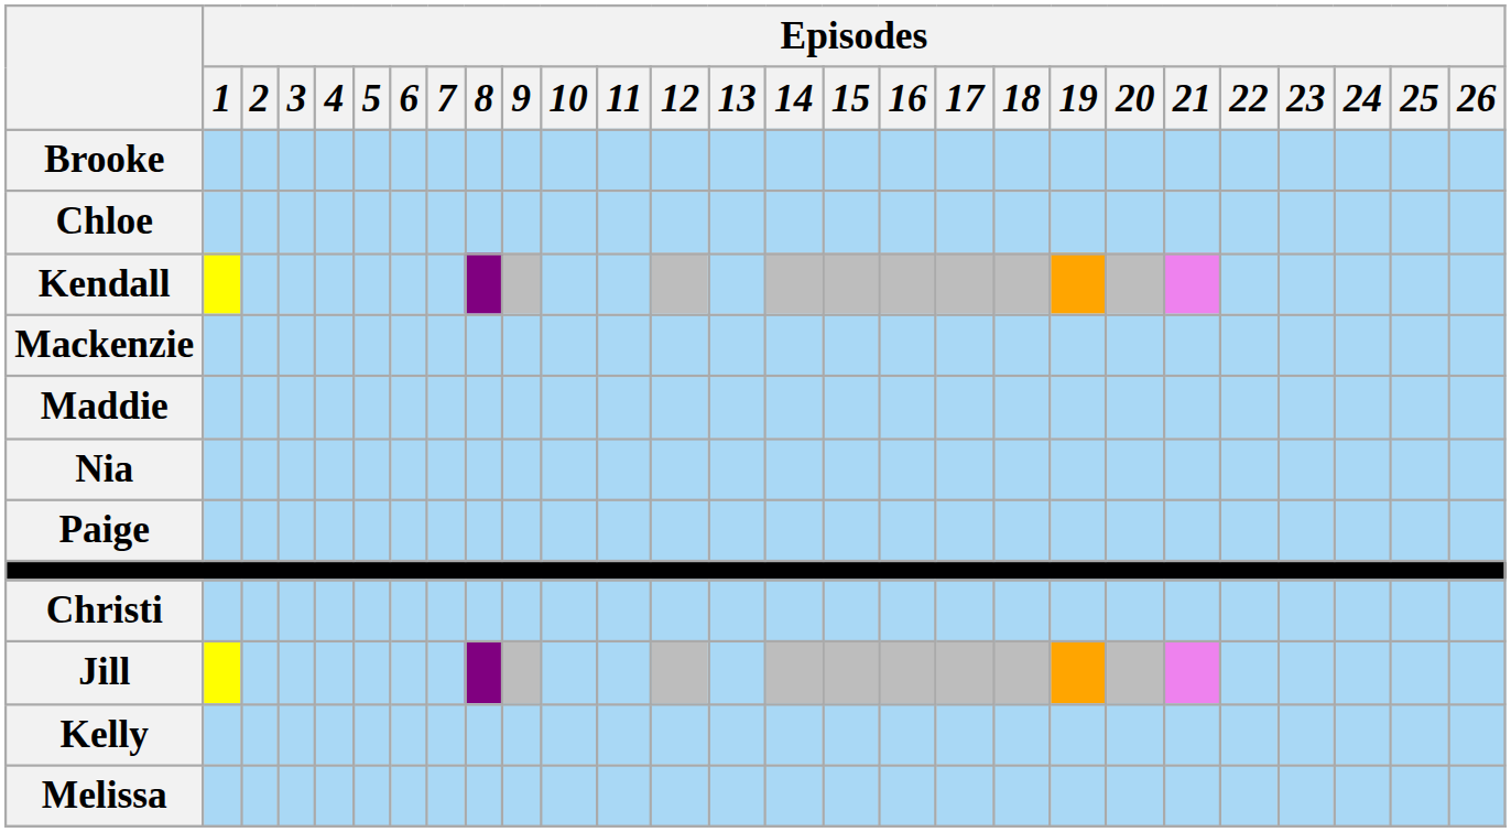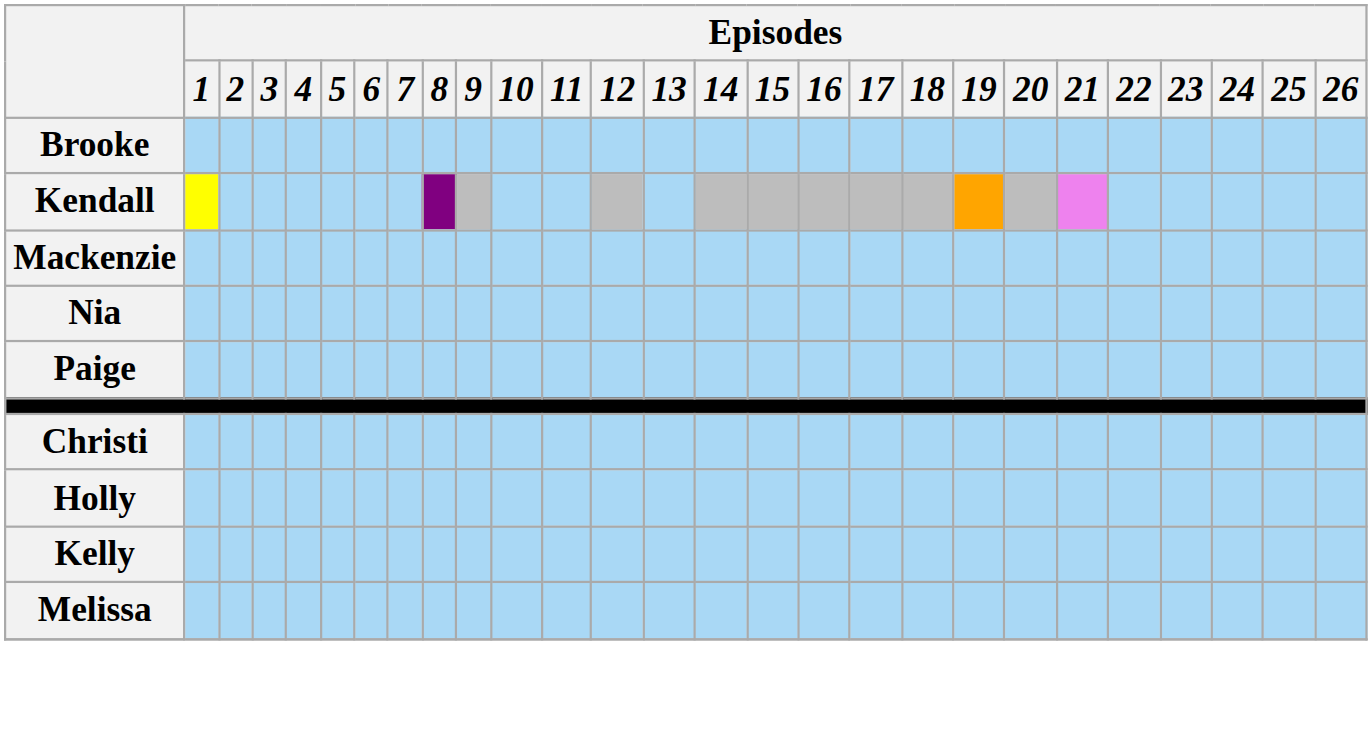 <table class="wikitable" style="text-align:center; width:80%;">
 <tr>
 <th rowspan="2" style="width:13%;"></th>
 <th colspan="26" style="text-align:center;">Episodes</th>
 </tr>
 <tr>
 <th style="text-align:center; width:6%;"><em>1</em></th>
 <th style="text-align:center; width:6%;"><em>2</em></th>
 <th style="text-align:center; width:6%;"><em>3</em></th>
 <th style="text-align:center; width:6%;"><em>4</em></th>
 <th style="text-align:center; width:6%;"><em>5</em></th>
 <th style="text-align:center; width:6%;"><em>6</em></th>
 <th style="text-align:center; width:6%;"><em>7</em></th>
 <th style="text-align:center; width:6%;"><em>8</em></th>
 <th style="text-align:center; width:6%;"><em>9</em></th>
 <th style="text-align:center; width:6%;"><em>10</em></th>
 <th style="text-align:center; width:6%;"><em>11</em></th>
 <th style="text-align:center; width:6%;"><em>12</em></th>
 <th style="text-align:center; width:6%;"><em>13</em></th>
 <th style="text-align:center; width:6%;"><em>14</em></th>
 <th style="text-align:center; width:6%;"><em>15</em></th>
 <th style="text-align:center; width:6%;"><em>16</em></th>
 <th style="text-align:center; width:6%;"><em>17</em></th>
 <th style="text-align:center; width:6%;"><em>18</em></th>
 <th style="text-align:center; width:6%;"><em>19</em></th>
 <th style="text-align:center; width:6%;"><em>20</em></th>
 <th style="text-align:center; width:6%;"><em>21</em></th>
 <th style="text-align:center; width:6%;"><em>22</em></th>
 <th style="text-align:center; width:6%;"><em>23</em></th>
 <th style="text-align:center; width:6%;"><em>24</em></th>
 <th style="text-align:center; width:6%;"><em>25</em></th>
 <th style="text-align:center; width:6%;"><em>26</em></th>
 </tr>
 <tr>
 <th>Brooke</th>
 <td style="background:#A9D8F5;"></td>
 <td style="background:#A9D8F5;"></td>
 <td style="background:#A9D8F5;"></td>
 <td style="background:#A9D8F5;"></td>
 <td style="background:#A9D8F5;"></td>
 <td style="background:#A9D8F5;"></td>
 <td style="background:#A9D8F5;"></td>
 <td style="background:#A9D8F5;"></td>
 <td style="background:#A9D8F5;"></td>
 <td style="background:#A9D8F5;"></td>
 <td style="background:#A9D8F5;"></td>
 <td style="background:#A9D8F5;"></td>
 <td style="background:#A9D8F5;"></td>
 <td style="background:#A9D8F5;"></td>
 <td style="background:#A9D8F5;"></td>
 <td style="background:#A9D8F5;"></td>
 <td style="background:#A9D8F5;"></td>
 <td style="background:#A9D8F5;"></td>
 <td style="background:#A9D8F5;"></td>
 <td style="background:#A9D8F5;"></td>
 <td style="background:#A9D8F5;"></td>
 <td style="background:#A9D8F5;"></td>
 <td style="background:#A9D8F5;"></td>
 <td style="background:#A9D8F5;"></td>
 <td style="background:#A9D8F5;"></td>
 <td style="background:#A9D8F5;"></td>
 </tr>
 <tr>
-<th>Chloe</th>
-<td style="background:#A9D8F5;"></td>
-<td style="background:#A9D8F5;"></td>
-<td style="background:#A9D8F5;"></td>
-<td style="background:#A9D8F5;"></td>
-<td style="background:#A9D8F5;"></td>
-<td style="background:#A9D8F5;"></td>
-<td style="background:#A9D8F5;"></td>
-<td style="background:#A9D8F5;"></td>
-<td style="background:#A9D8F5;"></td>
-<td style="background:#A9D8F5;"></td>
-<td style="background:#A9D8F5;"></td>
-<td style="background:#A9D8F5;"></td>
-<td style="background:#A9D8F5;"></td>
-<td style="background:#A9D8F5;"></td>
-<td style="background:#A9D8F5;"></td>
-<td style="background:#A9D8F5;"></td>
-<td style="background:#A9D8F5;"></td>
-<td style="background:#A9D8F5;"></td>
-<td style="background:#A9D8F5;"></td>
-<td style="background:#A9D8F5;"></td>
-<td style="background:#A9D8F5;"></td>
-<td style="background:#A9D8F5;"></td>
-<td style="background:#A9D8F5;"></td>
-<td style="background:#A9D8F5;"></td>
-<td style="background:#A9D8F5;"></td>
-<td style="background:#A9D8F5;"></td>
-</tr>
-<tr>
 <th>Kendall</th>
 <td style="background:yellow;"></td>
 <td style="background:#A9D8F5;"></td>
 <td style="background:#A9D8F5;"></td>
 <td style="background:#A9D8F5;"></td>
 <td style="background:#A9D8F5;"></td>
 <td style="background:#A9D8F5;"></td>
 <td style="background:#A9D8F5;"></td>
 <td style="background:purple;"></td>
 <td style="background:#BDBDBD;"></td>
 <td style="background:#A9D8F5;"></td>
 <td style="background:#A9D8F5;"></td>
 <td style="background:#BDBDBD;"></td>
 <td style="background:#A9D8F5;"></td>
 <td style="background:#BDBDBD;"></td>
 <td style="background:#BDBDBD;"></td>
 <td style="background:#BDBDBD;"></td>
 <td style="background:#BDBDBD;"></td>
 <td style="background:#BDBDBD;"></td>
 <td style="background:orange;"></td>
 <td style="background:#BDBDBD;"></td>
 <td style="background:violet;"></td>
 <td style="background:#A9D8F5;"></td>
 <td style="background:#A9D8F5;"></td>
 <td style="background:#A9D8F5;"></td>
 <td style="background:#A9D8F5;"></td>
 <td style="background:#A9D8F5;"></td>
 </tr>
 <tr>
 <th>Mackenzie</th>
-<td style="background:#A9D8F5;"></td>
-<td style="background:#A9D8F5;"></td>
-<td style="background:#A9D8F5;"></td>
-<td style="background:#A9D8F5;"></td>
-<td style="background:#A9D8F5;"></td>
-<td style="background:#A9D8F5;"></td>
-<td style="background:#A9D8F5;"></td>
-<td style="background:#A9D8F5;"></td>
-<td style="background:#A9D8F5;"></td>
-<td style="background:#A9D8F5;"></td>
-<td style="background:#A9D8F5;"></td>
-<td style="background:#A9D8F5;"></td>
-<td style="background:#A9D8F5;"></td>
-<td style="background:#A9D8F5;"></td>
-<td style="background:#A9D8F5;"></td>
-<td style="background:#A9D8F5;"></td>
-<td style="background:#A9D8F5;"></td>
-<td style="background:#A9D8F5;"></td>
-<td style="background:#A9D8F5;"></td>
-<td style="background:#A9D8F5;"></td>
-<td style="background:#A9D8F5;"></td>
-<td style="background:#A9D8F5;"></td>
-<td style="background:#A9D8F5;"></td>
-<td style="background:#A9D8F5;"></td>
-<td style="background:#A9D8F5;"></td>
-<td style="background:#A9D8F5;"></td>
-</tr>
-<tr>
-<th>Maddie</th>
 <td style="background:#A9D8F5;"></td>
 <td style="background:#A9D8F5;"></td>
 <td style="background:#A9D8F5;"></td>
 <td style="background:#A9D8F5;"></td>
 <td style="background:#A9D8F5;"></td>
 <td style="background:#A9D8F5;"></td>
 <td style="background:#A9D8F5;"></td>
 <td style="background:#A9D8F5;"></td>
 <td style="background:#A9D8F5;"></td>
 <td style="background:#A9D8F5;"></td>
 <td style="background:#A9D8F5;"></td>
 <td style="background:#A9D8F5;"></td>
 <td style="background:#A9D8F5;"></td>
 <td style="background:#A9D8F5;"></td>
 <td style="background:#A9D8F5;"></td>
 <td style="background:#A9D8F5;"></td>
 <td style="background:#A9D8F5;"></td>
 <td style="background:#A9D8F5;"></td>
 <td style="background:#A9D8F5;"></td>
 <td style="background:#A9D8F5;"></td>
 <td style="background:#A9D8F5;"></td>
 <td style="background:#A9D8F5;"></td>
 <td style="background:#A9D8F5;"></td>
 <td style="background:#A9D8F5;"></td>
 <td style="background:#A9D8F5;"></td>
 <td style="background:#A9D8F5;"></td>
 </tr>
 <tr>
 <th>Nia</th>
 <td style="background:#A9D8F5;"></td>
 <td style="background:#A9D8F5;"></td>
 <td style="background:#A9D8F5;"></td>
 <td style="background:#A9D8F5;"></td>
 <td style="background:#A9D8F5;"></td>
 <td style="background:#A9D8F5;"></td>
 <td style="background:#A9D8F5;"></td>
 <td style="background:#A9D8F5;"></td>
 <td style="background:#A9D8F5;"></td>
 <td style="background:#A9D8F5;"></td>
 <td style="background:#A9D8F5;"></td>
 <td style="background:#A9D8F5;"></td>
 <td style="background:#A9D8F5;"></td>
 <td style="background:#A9D8F5;"></td>
 <td style="background:#A9D8F5;"></td>
 <td style="background:#A9D8F5;"></td>
 <td style="background:#A9D8F5;"></td>
 <td style="background:#A9D8F5;"></td>
 <td style="background:#A9D8F5;"></td>
 <td style="background:#A9D8F5;"></td>
 <td style="background:#A9D8F5;"></td>
 <td style="background:#A9D8F5;"></td>
 <td style="background:#A9D8F5;"></td>
 <td style="background:#A9D8F5;"></td>
 <td style="background:#A9D8F5;"></td>
 <td style="background:#A9D8F5;"></td>
 </tr>
 <tr>
 <th>Paige</th>
 <td style="background:#A9D8F5;"></td>
 <td style="background:#A9D8F5;"></td>
 <td style="background:#A9D8F5;"></td>
 <td style="background:#A9D8F5;"></td>
 <td style="background:#A9D8F5;"></td>
 <td style="background:#A9D8F5;"></td>
 <td style="background:#A9D8F5;"></td>
 <td style="background:#A9D8F5;"></td>
 <td style="background:#A9D8F5;"></td>
 <td style="background:#A9D8F5;"></td>
 <td style="background:#A9D8F5;"></td>
 <td style="background:#A9D8F5;"></td>
 <td style="background:#A9D8F5;"></td>
 <td style="background:#A9D8F5;"></td>
 <td style="background:#A9D8F5;"></td>
 <td style="background:#A9D8F5;"></td>
 <td style="background:#A9D8F5;"></td>
 <td style="background:#A9D8F5;"></td>
 <td style="background:#A9D8F5;"></td>
 <td style="background:#A9D8F5;"></td>
 <td style="background:#A9D8F5;"></td>
 <td style="background:#A9D8F5;"></td>
 <td style="background:#A9D8F5;"></td>
 <td style="background:#A9D8F5;"></td>
 <td style="background:#A9D8F5;"></td>
 <td style="background:#A9D8F5;"></td>
 </tr>
 <tr>
 <th colspan="27" style="background:#000;"></th>
 </tr>
 <tr>
 <th>Christi</th>
 <td style="background:#A9D8F5;"></td>
 <td style="background:#A9D8F5;"></td>
 <td style="background:#A9D8F5;"></td>
 <td style="background:#A9D8F5;"></td>
 <td style="background:#A9D8F5;"></td>
 <td style="background:#A9D8F5;"></td>
 <td style="background:#A9D8F5;"></td>
 <td style="background:#A9D8F5;"></td>
 <td style="background:#A9D8F5;"></td>
 <td style="background:#A9D8F5;"></td>
 <td style="background:#A9D8F5;"></td>
 <td style="background:#A9D8F5;"></td>
 <td style="background:#A9D8F5;"></td>
 <td style="background:#A9D8F5;"></td>
 <td style="background:#A9D8F5;"></td>
 <td style="background:#A9D8F5;"></td>
 <td style="background:#A9D8F5;"></td>
 <td style="background:#A9D8F5;"></td>
 <td style="background:#A9D8F5;"></td>
 <td style="background:#A9D8F5;"></td>
 <td style="background:#A9D8F5;"></td>
 <td style="background:#A9D8F5;"></td>
 <td style="background:#A9D8F5;"></td>
 <td style="background:#A9D8F5;"></td>
 <td style="background:#A9D8F5;"></td>
 <td style="background:#A9D8F5;"></td>
 </tr>
 <tr>
-<th>Jill</th>
-<td style="background:yellow;"></td>
+<th>Holly</th>
 <td style="background:#A9D8F5;"></td>
 <td style="background:#A9D8F5;"></td>
 <td style="background:#A9D8F5;"></td>
 <td style="background:#A9D8F5;"></td>
 <td style="background:#A9D8F5;"></td>
 <td style="background:#A9D8F5;"></td>
-<td style="background:purple;"></td>
-<td style="background:#BDBDBD;"></td>
 <td style="background:#A9D8F5;"></td>
 <td style="background:#A9D8F5;"></td>
-<td style="background:#BDBDBD;"></td>
 <td style="background:#A9D8F5;"></td>
-<td style="background:#BDBDBD;"></td>
-<td style="background:#BDBDBD;"></td>
-<td style="background:#BDBDBD;"></td>
-<td style="background:#BDBDBD;"></td>
-<td style="background:#BDBDBD;"></td>
-<td style="background:orange;"></td>
-<td style="background:#BDBDBD;"></td>
-<td style="background:violet;"></td>
+<td style="background:#A9D8F5;"></td>
+<td style="background:#A9D8F5;"></td>
+<td style="background:#A9D8F5;"></td>
+<td style="background:#A9D8F5;"></td>
+<td style="background:#A9D8F5;"></td>
+<td style="background:#A9D8F5;"></td>
+<td style="background:#A9D8F5;"></td>
+<td style="background:#A9D8F5;"></td>
+<td style="background:#A9D8F5;"></td>
+<td style="background:#A9D8F5;"></td>
+<td style="background:#A9D8F5;"></td>
+<td style="background:#A9D8F5;"></td>
 <td style="background:#A9D8F5;"></td>
 <td style="background:#A9D8F5;"></td>
 <td style="background:#A9D8F5;"></td>
 <td style="background:#A9D8F5;"></td>
 <td style="background:#A9D8F5;"></td>
 </tr>
 <tr>
 <th>Kelly</th>
 <td style="background:#A9D8F5;"></td>
 <td style="background:#A9D8F5;"></td>
 <td style="background:#A9D8F5;"></td>
 <td style="background:#A9D8F5;"></td>
 <td style="background:#A9D8F5;"></td>
 <td style="background:#A9D8F5;"></td>
 <td style="background:#A9D8F5;"></td>
 <td style="background:#A9D8F5;"></td>
 <td style="background:#A9D8F5;"></td>
 <td style="background:#A9D8F5;"></td>
 <td style="background:#A9D8F5;"></td>
 <td style="background:#A9D8F5;"></td>
 <td style="background:#A9D8F5;"></td>
 <td style="background:#A9D8F5;"></td>
 <td style="background:#A9D8F5;"></td>
 <td style="background:#A9D8F5;"></td>
 <td style="background:#A9D8F5;"></td>
 <td style="background:#A9D8F5;"></td>
 <td style="background:#A9D8F5;"></td>
 <td style="background:#A9D8F5;"></td>
 <td style="background:#A9D8F5;"></td>
 <td style="background:#A9D8F5;"></td>
 <td style="background:#A9D8F5;"></td>
 <td style="background:#A9D8F5;"></td>
 <td style="background:#A9D8F5;"></td>
 <td style="background:#A9D8F5;"></td>
 </tr>
 <tr>
 <th>Melissa</th>
 <td style="background:#A9D8F5;"></td>
 <td style="background:#A9D8F5;"></td>
 <td style="background:#A9D8F5;"></td>
 <td style="background:#A9D8F5;"></td>
 <td style="background:#A9D8F5;"></td>
 <td style="background:#A9D8F5;"></td>
 <td style="background:#A9D8F5;"></td>
 <td style="background:#A9D8F5;"></td>
 <td style="background:#A9D8F5;"></td>
 <td style="background:#A9D8F5;"></td>
 <td style="background:#A9D8F5;"></td>
 <td style="background:#A9D8F5;"></td>
 <td style="background:#A9D8F5;"></td>
 <td style="background:#A9D8F5;"></td>
 <td style="background:#A9D8F5;"></td>
 <td style="background:#A9D8F5;"></td>
 <td style="background:#A9D8F5;"></td>
 <td style="background:#A9D8F5;"></td>
 <td style="background:#A9D8F5;"></td>
 <td style="background:#A9D8F5;"></td>
 <td style="background:#A9D8F5;"></td>
 <td style="background:#A9D8F5;"></td>
 <td style="background:#A9D8F5;"></td>
 <td style="background:#A9D8F5;"></td>
 <td style="background:#A9D8F5;"></td>
 <td style="background:#A9D8F5;"></td>
 </tr>
 <tr>
 </tr>
 </table>
